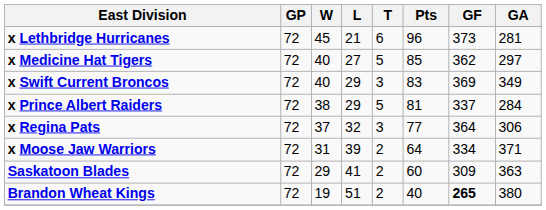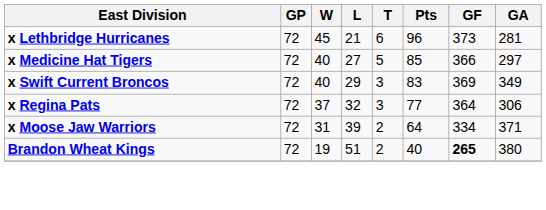 <table class="wikitable">
 <tr>
 <th width="45%">East Division</th>
 <th width="5%">GP</th>
 <th width="5%">W</th>
 <th width="5%">L</th>
 <th width="5%">T</th>
 <th width="7.5%">Pts</th>
 <th width="7.5%">GF</th>
 <th width="7.5%">GA</th>
 </tr>
 <tr>
 <td><strong>x <a href='#'>Lethbridge Hurricanes</a></strong></td>
 <td>72</td>
 <td>45</td>
 <td>21</td>
 <td>6</td>
 <td>96</td>
 <td>373</td>
 <td>281</td>
 </tr>
 <tr>
 <td><strong>x <a href='#'>Medicine Hat Tigers</a></strong></td>
 <td>72</td>
 <td>40</td>
 <td>27</td>
 <td>5</td>
 <td>85</td>
-<td>362</td>
+<td>366</td>
 <td>297</td>
 </tr>
 <tr>
 <td><strong>x <a href='#'>Swift Current Broncos</a></strong></td>
 <td>72</td>
 <td>40</td>
 <td>29</td>
 <td>3</td>
 <td>83</td>
 <td>369</td>
 <td>349</td>
-</tr>
-<tr>
-<td><strong>x <a href='#'>Prince Albert Raiders</a></strong></td>
-<td>72</td>
-<td>38</td>
-<td>29</td>
-<td>5</td>
-<td>81</td>
-<td>337</td>
-<td>284</td>
 </tr>
 <tr>
 <td><strong>x <a href='#'>Regina Pats</a></strong></td>
 <td>72</td>
 <td>37</td>
 <td>32</td>
 <td>3</td>
 <td>77</td>
 <td>364</td>
 <td>306</td>
 </tr>
 <tr>
 <td><strong>x <a href='#'>Moose Jaw Warriors</a></strong></td>
 <td>72</td>
 <td>31</td>
 <td>39</td>
 <td>2</td>
 <td>64</td>
 <td>334</td>
 <td>371</td>
 </tr>
 <tr>
-<td><strong><a href='#'>Saskatoon Blades</a></strong></td>
-<td>72</td>
-<td>29</td>
-<td>41</td>
-<td>2</td>
-<td>60</td>
-<td>309</td>
-<td>363</td>
-</tr>
-<tr>
 <td><strong><a href='#'>Brandon Wheat Kings</a></strong></td>
 <td>72</td>
 <td>19</td>
 <td>51</td>
 <td>2</td>
 <td>40</td>
 <td><strong>265</strong></td>
 <td>380</td>
 </tr>
 <tr>
 </tr>
 </table>
